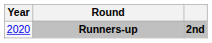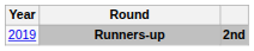 <table class="wikitable" style="text-align: center; font-size:90%">
 <tr>
 <th>Year</th>
 <th style="width:200px">Round</th>
 <th></th>
 </tr>
 <tr>
-<td><a href='#'>2020</a></td>
+<td><a href='#'>2019</a></td>
 <td bgcolor=Silver><strong>Runners-up</strong></td>
 <td bgcolor=Silver><strong>2nd</strong></td>
 </tr>
 </table>
